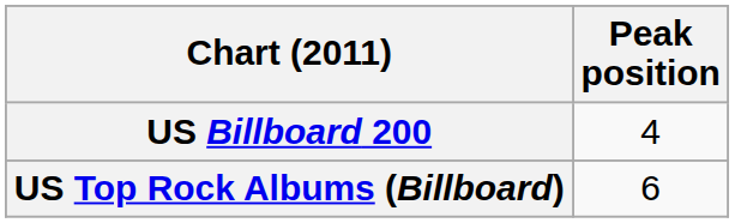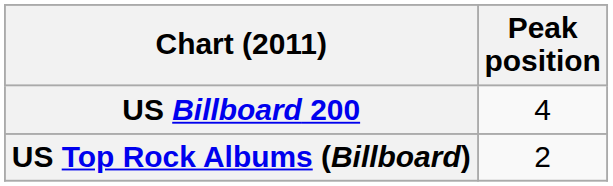 <table class="wikitable sortable plainrowheaders">
 <tr>
 <th scope="col">Chart (2011)</th>
 <th scope="col">Peak<br>position</th>
 </tr>
 <tr>
 <th scope="row">US <a href='#'><em>Billboard</em> 200</a></th>
 <td align="center">4</td>
 </tr>
 <tr>
 <th scope="row">US <a href='#'>Top Rock Albums</a> (<em>Billboard</em>)</th>
-<td align="center">6</td>
+<td align="center">2</td>
 </tr>
 </table>
